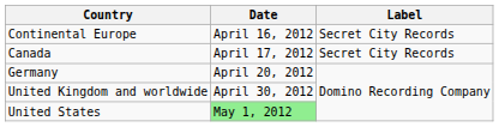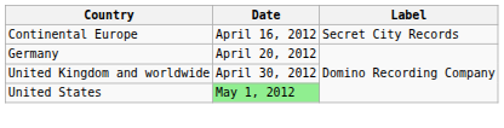 <table class="wikitable">
 <tr>
 <th>Country</th>
 <th>Date</th>
 <th>Label</th>
 </tr>
 <tr>
 <td>Continental Europe</td>
 <td>April 16, 2012</td>
-<td>Secret City Records</td>
-</tr>
-<tr>
-<td>Canada</td>
-<td>April 17, 2012</td>
 <td>Secret City Records</td>
 </tr>
 <tr>
 <td>Germany</td>
 <td>April 20, 2012</td>
 <td rowspan="3">Domino Recording Company</td>
 </tr>
 <tr>
 <td>United Kingdom and worldwide</td>
 <td>April 30, 2012</td>
 </tr>
 <tr>
 <td>United States</td>
 <td style="background: lightgreen;">May 1, 2012</td>
 </tr>
 </table>
